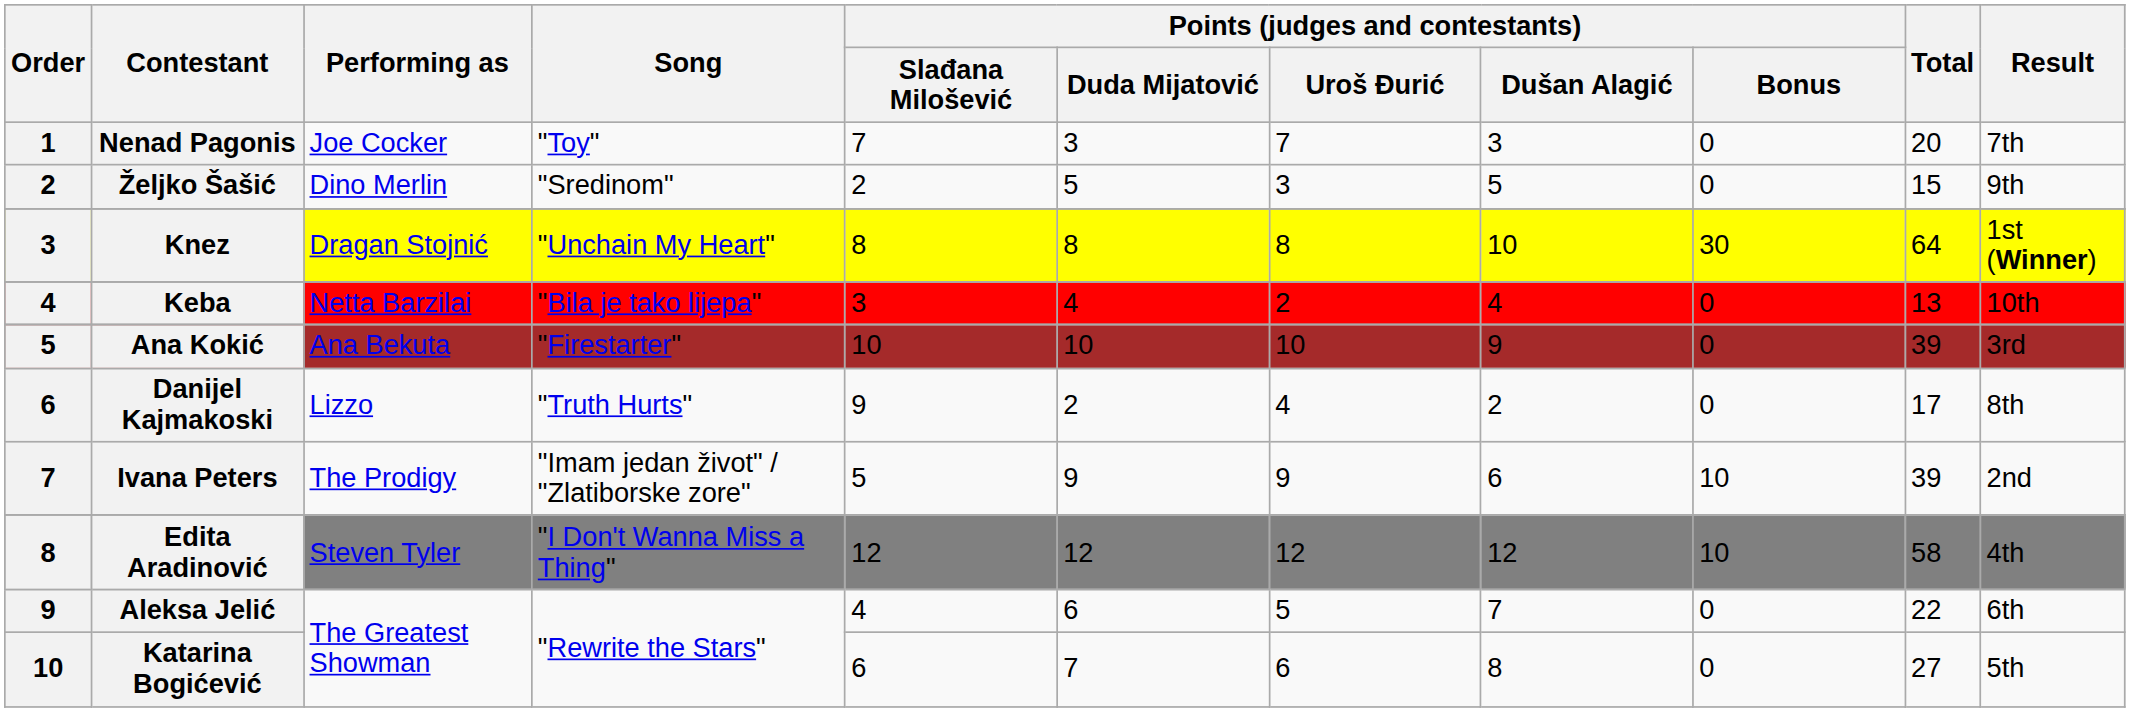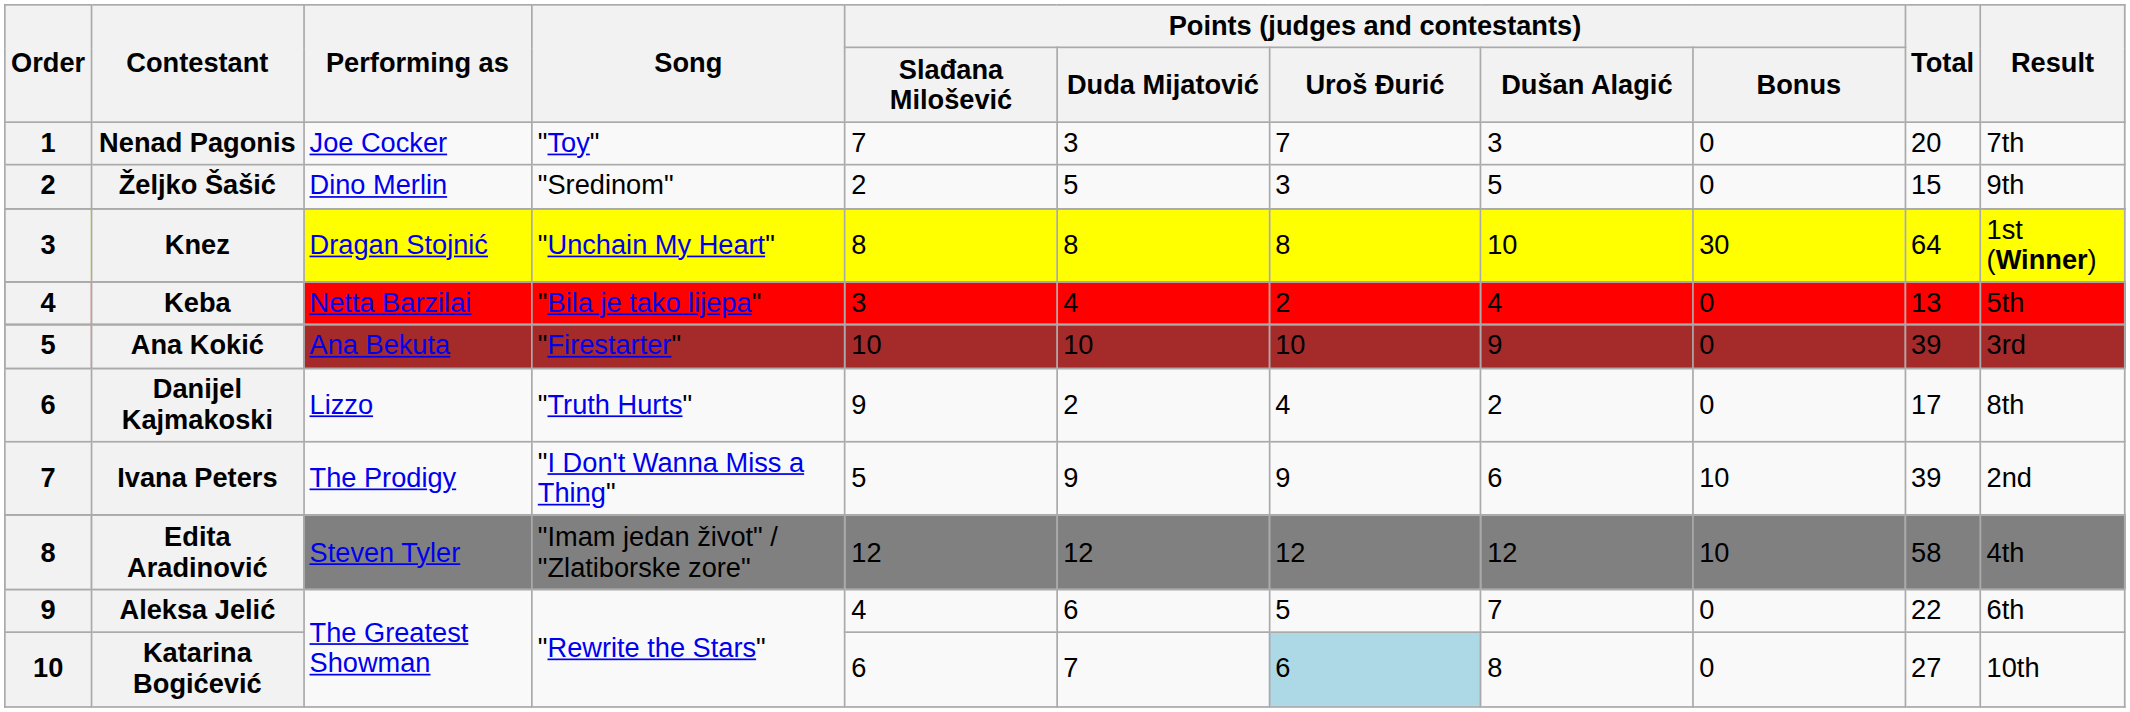 <table class=wikitable>
 <tr>
 <th rowspan="2">Order</th>
 <th rowspan="2">Contestant</th>
 <th rowspan="2">Performing as</th>
 <th rowspan="2">Song</th>
 <th colspan="5" style="width:50%;">Points (judges and contestants)</th>
 <th rowspan="2">Total</th>
 <th rowspan="2">Result</th>
 </tr>
 <tr>
 <th style="width:10%;">Slađana Milošević</th>
 <th style="width:10%;">Duda Mijatović</th>
 <th style="width:10%;">Uroš Đurić</th>
 <th style="width:10%;">Dušan Alagić</th>
 <th style="width:10%;">Bonus</th>
 </tr>
 <tr>
 <th scope="row">1</th>
 <th scope="row">Nenad Pagonis</th>
 <td><a href='#'>Joe Cocker</a></td>
 <td>"<a href='#'>Toy</a>"</td>
 <td>7</td>
 <td>3</td>
 <td>7</td>
 <td>3</td>
 <td>0</td>
 <td>20</td>
 <td>7th</td>
 </tr>
 <tr>
 <th scope="row">2</th>
 <th scope="row">Željko Šašić</th>
 <td><a href='#'>Dino Merlin</a></td>
 <td>"Sredinom"</td>
 <td>2</td>
 <td>5</td>
 <td>3</td>
 <td>5</td>
 <td>0</td>
 <td>15</td>
 <td>9th</td>
 </tr>
 <tr>
 </tr>
 <tr bgcolor="yellow">
 <th scope="row">3</th>
 <th scope="row">Knez</th>
 <td><a href='#'>Dragan Stojnić</a></td>
 <td>"<a href='#'>Unchain My Heart</a>"</td>
 <td>8</td>
 <td>8</td>
 <td>8</td>
 <td>10</td>
 <td>30</td>
 <td>64</td>
 <td>1st (<strong>Winner</strong>)</td>
 </tr>
 <tr>
 </tr>
 <tr bgcolor="red">
 <th scope="row">4</th>
 <th scope="row">Keba</th>
 <td><a href='#'>Netta Barzilai</a></td>
 <td>"<a href='#'>Bila je tako lijepa</a>"</td>
 <td>3</td>
 <td>4</td>
 <td>2</td>
 <td>4</td>
 <td>0</td>
 <td>13</td>
-<td>10th</td>
+<td>5th</td>
 </tr>
 <tr>
 </tr>
 <tr bgcolor="brown">
 <th scope="row">5</th>
 <th scope="row">Ana Kokić</th>
 <td><a href='#'>Ana Bekuta</a></td>
 <td>"<a href='#'>Firestarter</a>"</td>
 <td>10</td>
 <td>10</td>
 <td>10</td>
 <td>9</td>
 <td>0</td>
 <td>39</td>
 <td>3rd</td>
 </tr>
 <tr>
 <th scope="row">6</th>
 <th scope="row">Danijel Kajmakoski</th>
 <td><a href='#'>Lizzo</a></td>
 <td>"<a href='#'>Truth Hurts</a>"</td>
 <td>9</td>
 <td>2</td>
 <td>4</td>
 <td>2</td>
 <td>0</td>
 <td>17</td>
 <td>8th</td>
 </tr>
 <tr>
 <th scope="row">7</th>
 <th scope="row">Ivana Peters</th>
 <td><a href='#'>The Prodigy</a></td>
-<td>"Imam jedan život" / "Zlatiborske zore"</td>
+<td>"<a href='#'>I Don't Wanna Miss a Thing</a>"</td>
 <td>5</td>
 <td>9</td>
 <td>9</td>
 <td>6</td>
 <td>10</td>
 <td>39</td>
 <td>2nd</td>
 </tr>
 <tr>
 </tr>
 <tr bgcolor="grey">
 <th scope="row">8</th>
 <th scope="row">Edita Aradinović</th>
 <td><a href='#'>Steven Tyler</a></td>
-<td>"<a href='#'>I Don't Wanna Miss a Thing</a>"</td>
+<td>"Imam jedan život" / "Zlatiborske zore"</td>
 <td>12</td>
 <td>12</td>
 <td>12</td>
 <td>12</td>
 <td>10</td>
 <td>58</td>
 <td>4th</td>
 </tr>
 <tr>
 <th scope="row">9</th>
 <th scope="row">Aleksa Jelić</th>
 <td rowspan="2"><a href='#'>The Greatest Showman</a></td>
 <td rowspan="2">"<a href='#'>Rewrite the Stars</a>"</td>
 <td>4</td>
 <td>6</td>
 <td>5</td>
 <td>7</td>
 <td>0</td>
 <td>22</td>
 <td>6th</td>
 </tr>
 <tr>
 <th scope="row">10</th>
 <th scope="row">Katarina Bogićević</th>
 <td>6</td>
 <td>7</td>
-<td>6</td>
+<td style="background: lightblue;">6</td>
 <td>8</td>
 <td>0</td>
 <td>27</td>
-<td>5th</td>
+<td>10th</td>
 </tr>
 </table>
